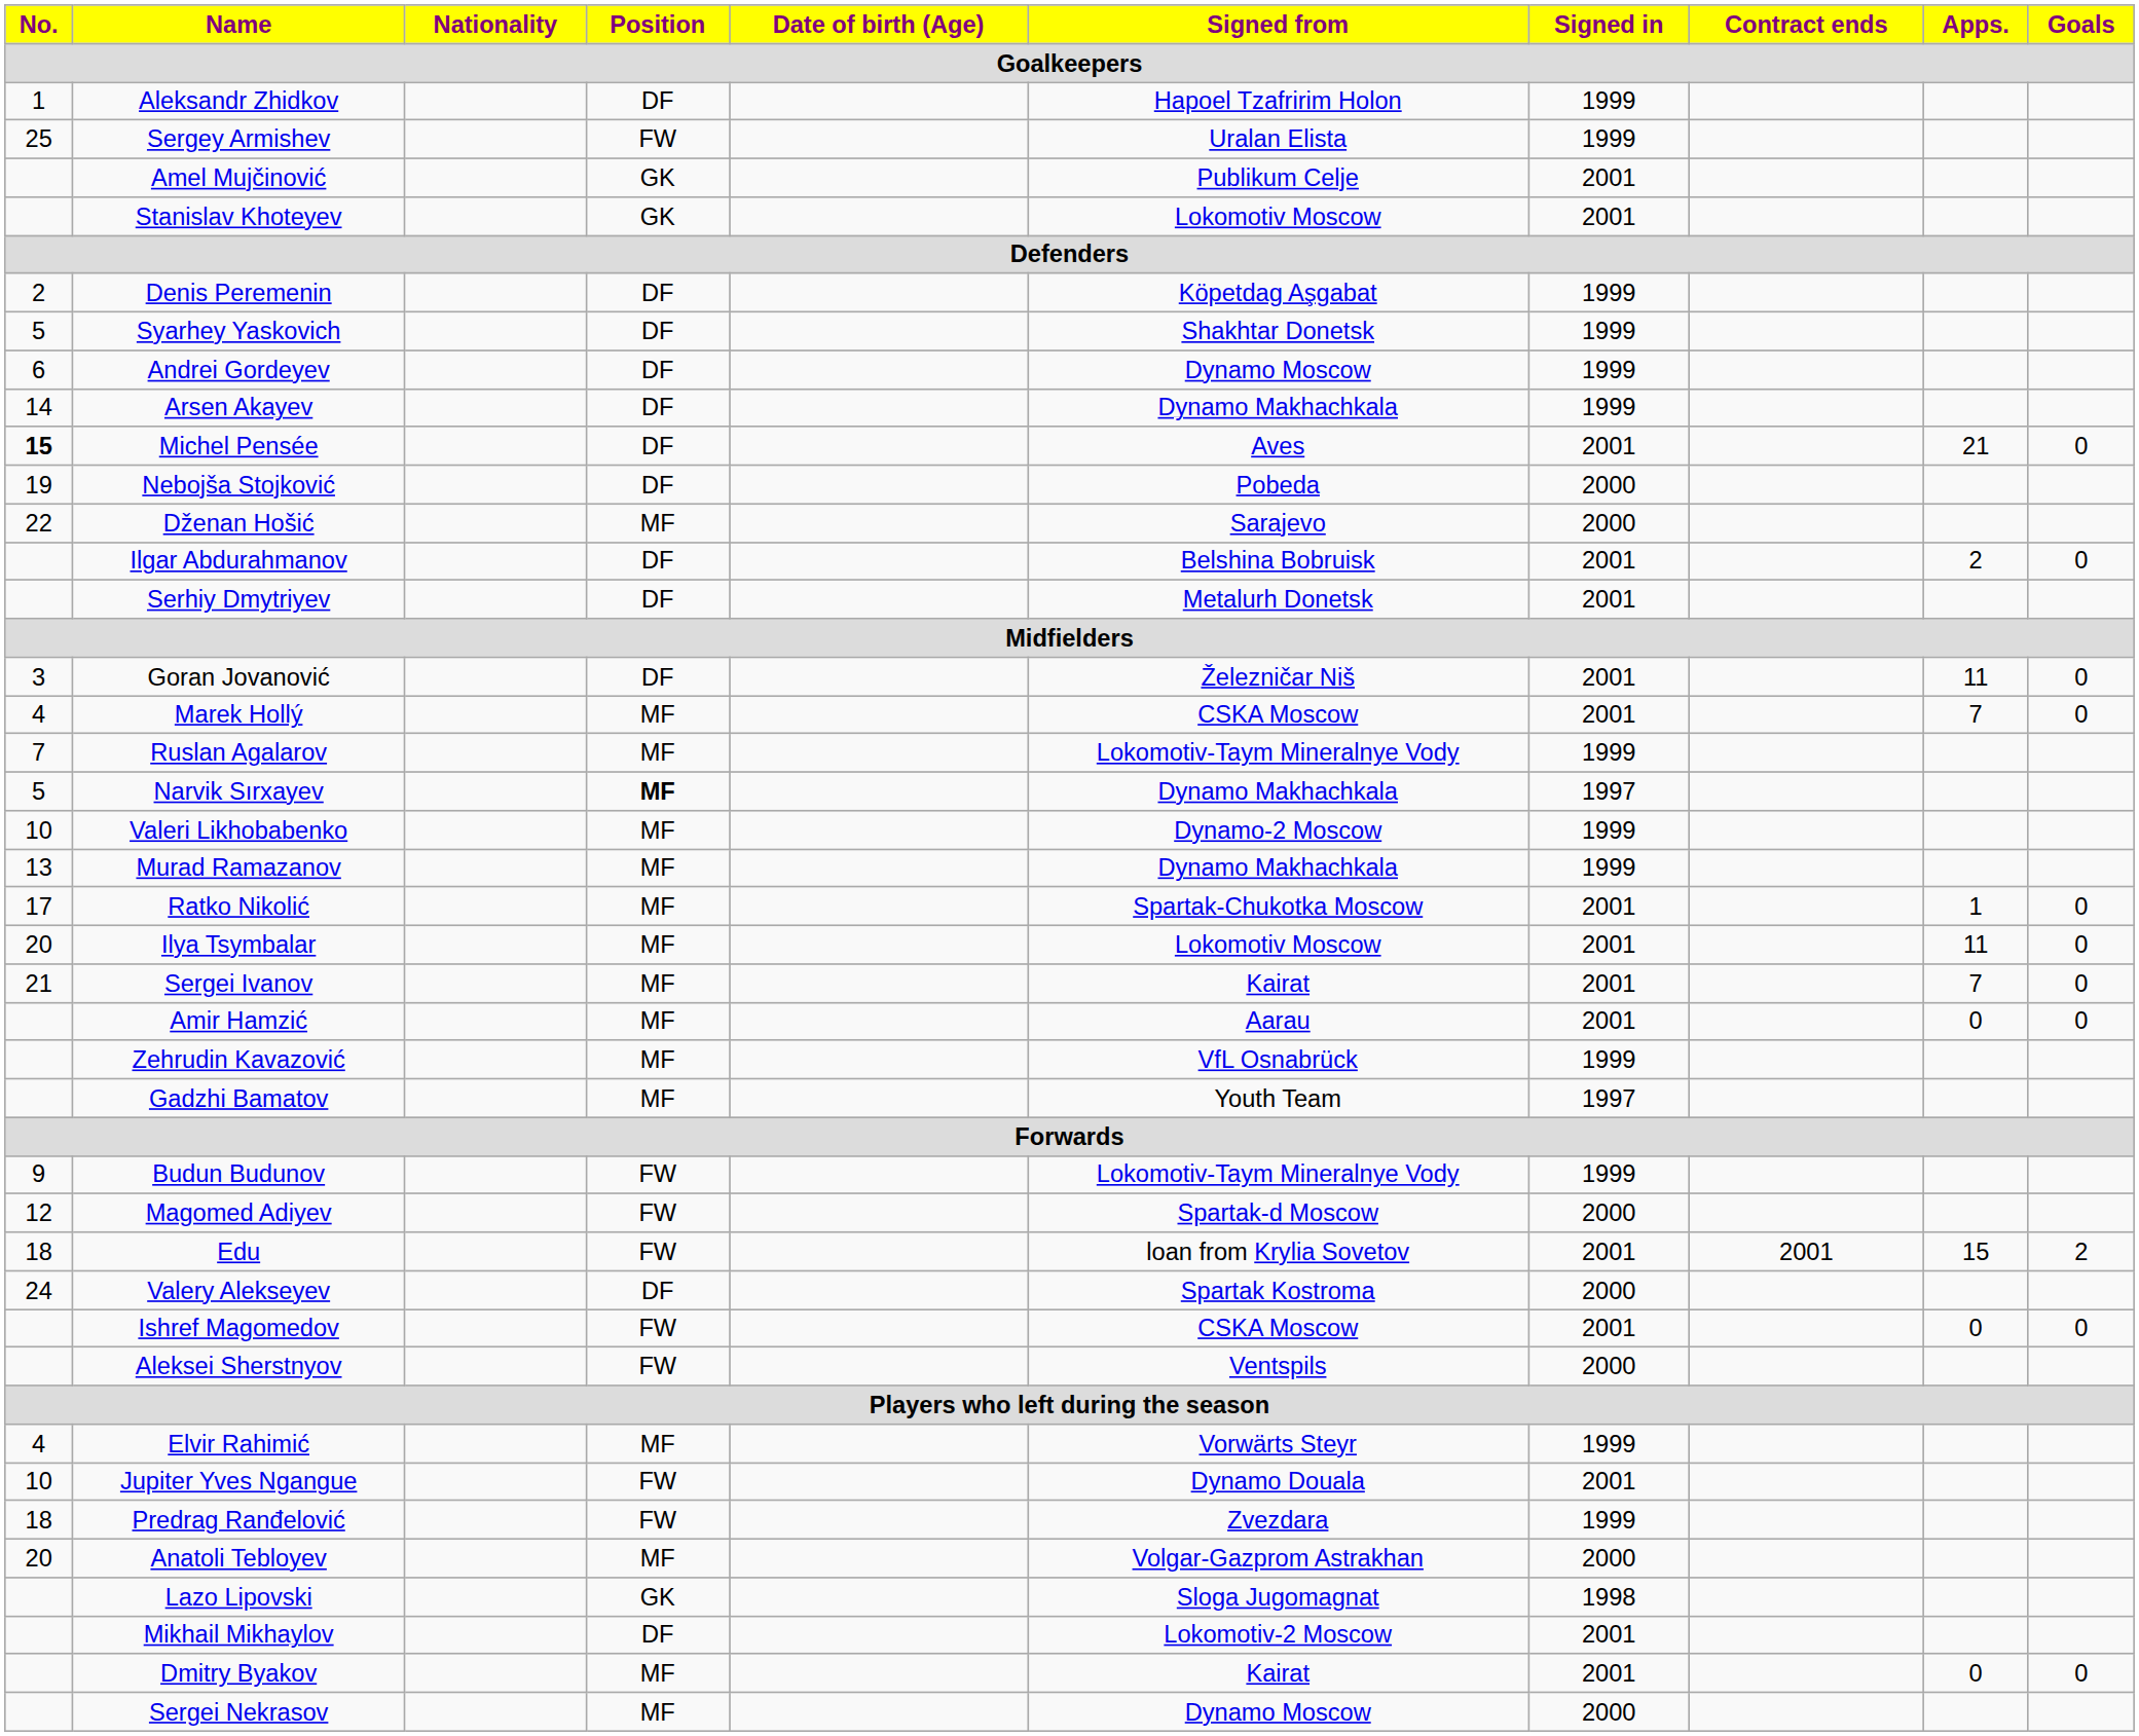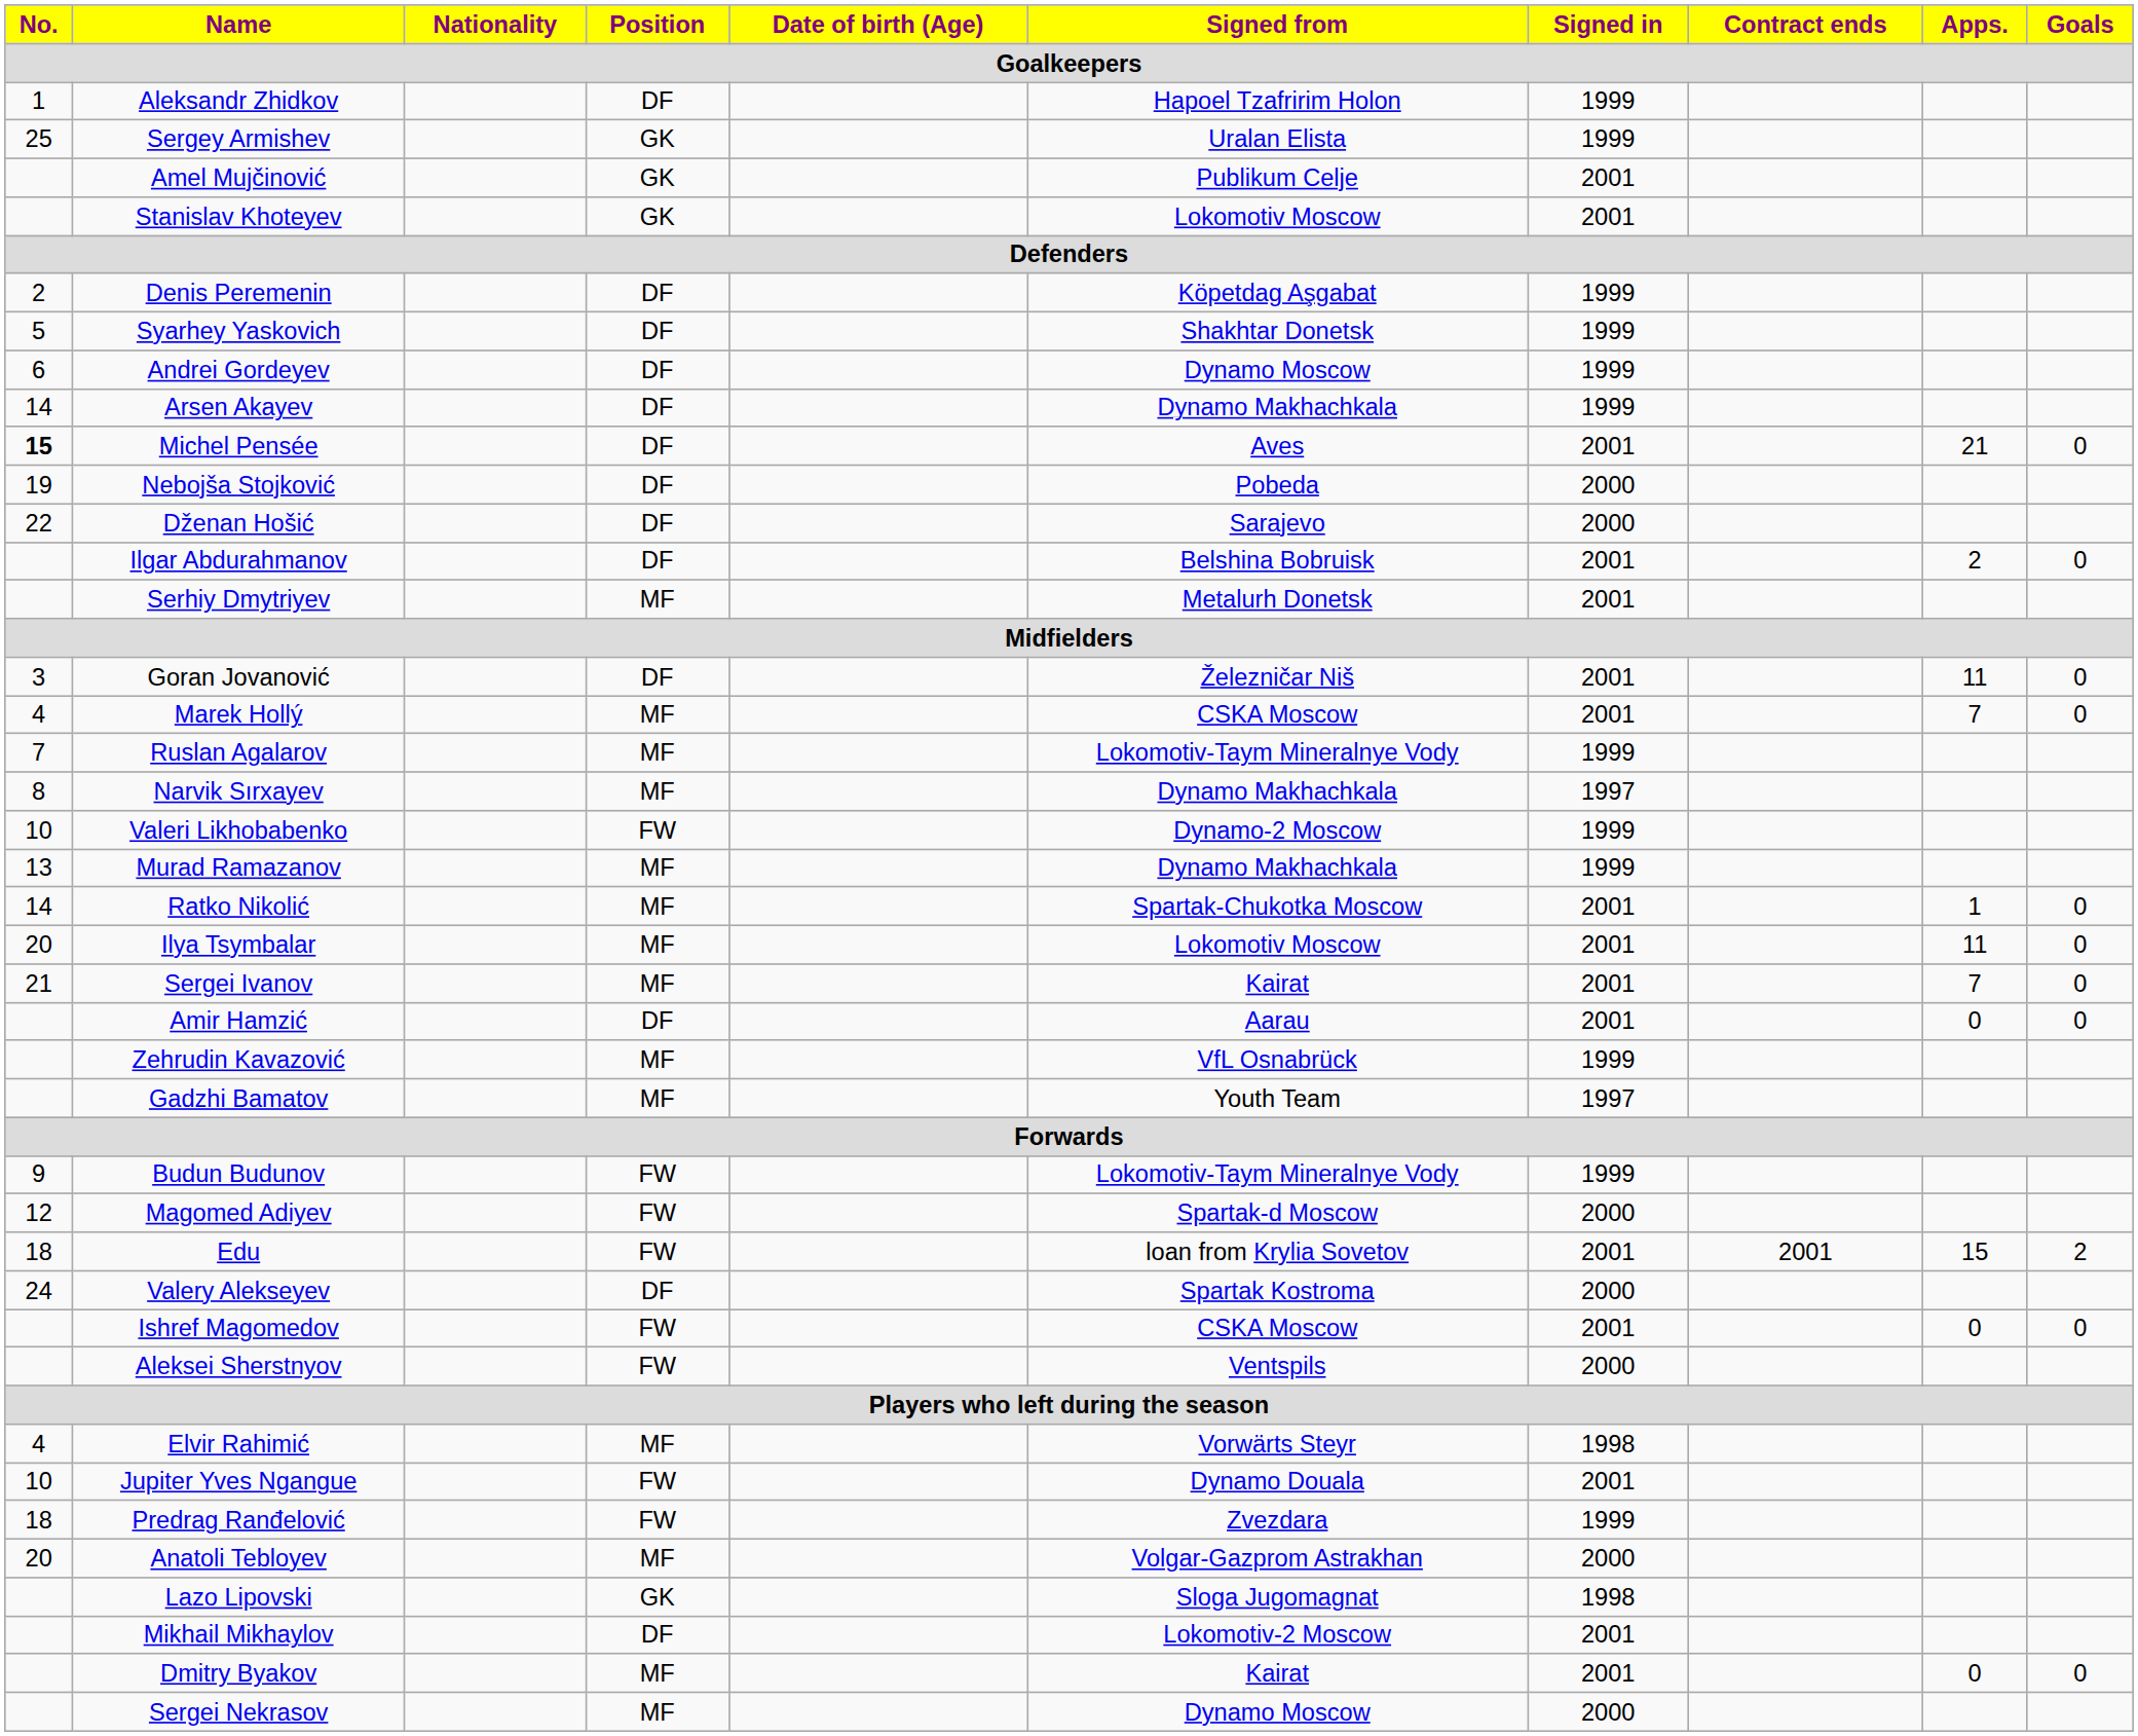 <table class="wikitable"  style="text-align:center; font-size:90%; width:100%;">
 <tr>
 <th style="background:#ffff00; color:purple; text-align:center;">No.</th>
 <th style="background:#ffff00; color:purple; text-align:center;">Name</th>
 <th style="background:#ffff00; color:purple; text-align:center;">Nationality</th>
 <th style="background:#ffff00; color:purple; text-align:center;">Position</th>
 <th style="background:#ffff00; color:purple; text-align:center;">Date of birth (Age)</th>
 <th style="background:#ffff00; color:purple; text-align:center;">Signed from</th>
 <th style="background:#ffff00; color:purple; text-align:center;">Signed in</th>
 <th style="background:#ffff00; color:purple; text-align:center;">Contract ends</th>
 <th style="background:#ffff00; color:purple; text-align:center;">Apps.</th>
 <th style="background:#ffff00; color:purple; text-align:center;">Goals</th>
 </tr>
 <tr>
 <th colspan="11"  style="background:#dcdcdc; text-align:center;">Goalkeepers</th>
 </tr>
 <tr>
 <td>1</td>
 <td><a href='#'>Aleksandr Zhidkov</a></td>
 <td></td>
 <td>DF</td>
 <td></td>
 <td><a href='#'>Hapoel Tzafririm Holon</a></td>
 <td>1999</td>
 <td></td>
 <td></td>
 <td></td>
 </tr>
 <tr>
 <td>25</td>
 <td><a href='#'>Sergey Armishev</a></td>
 <td></td>
-<td>FW</td>
+<td>GK</td>
 <td></td>
 <td><a href='#'>Uralan Elista</a></td>
 <td>1999</td>
 <td></td>
 <td></td>
 <td></td>
 </tr>
 <tr>
 <td></td>
 <td><a href='#'>Amel Mujčinović</a></td>
 <td></td>
 <td>GK</td>
 <td></td>
 <td><a href='#'>Publikum Celje</a></td>
 <td>2001</td>
 <td></td>
 <td></td>
 <td></td>
 </tr>
 <tr>
 <td></td>
 <td><a href='#'>Stanislav Khoteyev</a></td>
 <td></td>
 <td>GK</td>
 <td></td>
 <td><a href='#'>Lokomotiv Moscow</a></td>
 <td>2001</td>
 <td></td>
 <td></td>
 <td></td>
 </tr>
 <tr>
 <th colspan="11"  style="background:#dcdcdc; text-align:center;">Defenders</th>
 </tr>
 <tr>
 <td>2</td>
 <td><a href='#'>Denis Peremenin</a></td>
 <td></td>
 <td>DF</td>
 <td></td>
 <td><a href='#'>Köpetdag Aşgabat</a></td>
 <td>1999</td>
 <td></td>
 <td></td>
 <td></td>
 </tr>
 <tr>
 <td>5</td>
 <td><a href='#'>Syarhey Yaskovich</a></td>
 <td></td>
 <td>DF</td>
 <td></td>
 <td><a href='#'>Shakhtar Donetsk</a></td>
 <td>1999</td>
 <td></td>
 <td></td>
 <td></td>
 </tr>
 <tr>
 <td>6</td>
 <td><a href='#'>Andrei Gordeyev</a></td>
 <td></td>
 <td>DF</td>
 <td></td>
 <td><a href='#'>Dynamo Moscow</a></td>
 <td>1999</td>
 <td></td>
 <td></td>
 <td></td>
 </tr>
 <tr>
 <td>14</td>
 <td><a href='#'>Arsen Akayev</a></td>
 <td></td>
 <td>DF</td>
 <td></td>
 <td><a href='#'>Dynamo Makhachkala</a></td>
 <td>1999</td>
 <td></td>
 <td></td>
 <td></td>
 </tr>
 <tr>
 <td><strong>15</strong></td>
 <td><a href='#'>Michel Pensée</a></td>
 <td></td>
 <td>DF</td>
 <td></td>
 <td><a href='#'>Aves</a></td>
 <td>2001</td>
 <td></td>
 <td>21</td>
 <td>0</td>
 </tr>
 <tr>
 <td>19</td>
 <td><a href='#'>Nebojša Stojković</a></td>
 <td></td>
 <td>DF</td>
 <td></td>
 <td><a href='#'>Pobeda</a></td>
 <td>2000</td>
 <td></td>
 <td></td>
 <td></td>
 </tr>
 <tr>
 <td>22</td>
 <td><a href='#'>Dženan Hošić</a></td>
 <td></td>
-<td>MF</td>
+<td>DF</td>
 <td></td>
 <td><a href='#'>Sarajevo</a></td>
 <td>2000</td>
 <td></td>
 <td></td>
 <td></td>
 </tr>
 <tr>
 <td></td>
 <td><a href='#'>Ilgar Abdurahmanov</a></td>
 <td></td>
 <td>DF</td>
 <td></td>
 <td><a href='#'>Belshina Bobruisk</a></td>
 <td>2001</td>
 <td></td>
 <td>2</td>
 <td>0</td>
 </tr>
 <tr>
 <td></td>
 <td><a href='#'>Serhiy Dmytriyev</a></td>
 <td></td>
-<td>DF</td>
+<td>MF</td>
 <td></td>
 <td><a href='#'>Metalurh Donetsk</a></td>
 <td>2001</td>
 <td></td>
 <td></td>
 <td></td>
 </tr>
 <tr>
 <th colspan="11"  style="background:#dcdcdc; text-align:center;">Midfielders</th>
 </tr>
 <tr>
 <td>3</td>
 <td>Goran Jovanović</td>
 <td></td>
 <td>DF</td>
 <td></td>
 <td><a href='#'>Železničar Niš</a></td>
 <td>2001</td>
 <td></td>
 <td>11</td>
 <td>0</td>
 </tr>
 <tr>
 <td>4</td>
 <td><a href='#'>Marek Hollý</a></td>
 <td></td>
 <td>MF</td>
 <td></td>
 <td><a href='#'>CSKA Moscow</a></td>
 <td>2001</td>
 <td></td>
 <td>7</td>
 <td>0</td>
 </tr>
 <tr>
 <td>7</td>
 <td><a href='#'>Ruslan Agalarov</a></td>
 <td></td>
 <td>MF</td>
 <td></td>
 <td><a href='#'>Lokomotiv-Taym Mineralnye Vody</a></td>
 <td>1999</td>
 <td></td>
 <td></td>
 <td></td>
 </tr>
 <tr>
-<td>5</td>
+<td>8</td>
 <td><a href='#'>Narvik Sırxayev</a></td>
 <td></td>
-<td><strong>MF</strong></td>
+<td>MF</td>
 <td></td>
 <td><a href='#'>Dynamo Makhachkala</a></td>
 <td>1997</td>
 <td></td>
 <td></td>
 <td></td>
 </tr>
 <tr>
 <td>10</td>
 <td><a href='#'>Valeri Likhobabenko</a></td>
 <td></td>
-<td>MF</td>
+<td>FW</td>
 <td></td>
 <td><a href='#'>Dynamo-2 Moscow</a></td>
 <td>1999</td>
 <td></td>
 <td></td>
 <td></td>
 </tr>
 <tr>
 <td>13</td>
 <td><a href='#'>Murad Ramazanov</a></td>
 <td></td>
 <td>MF</td>
 <td></td>
 <td><a href='#'>Dynamo Makhachkala</a></td>
 <td>1999</td>
 <td></td>
 <td></td>
 <td></td>
 </tr>
 <tr>
-<td>17</td>
+<td>14</td>
 <td><a href='#'>Ratko Nikolić</a></td>
 <td></td>
 <td>MF</td>
 <td></td>
 <td><a href='#'>Spartak-Chukotka Moscow</a></td>
 <td>2001</td>
 <td></td>
 <td>1</td>
 <td>0</td>
 </tr>
 <tr>
 <td>20</td>
 <td><a href='#'>Ilya Tsymbalar</a></td>
 <td></td>
 <td>MF</td>
 <td></td>
 <td><a href='#'>Lokomotiv Moscow</a></td>
 <td>2001</td>
 <td></td>
 <td>11</td>
 <td>0</td>
 </tr>
 <tr>
 <td>21</td>
 <td><a href='#'>Sergei Ivanov</a></td>
 <td></td>
 <td>MF</td>
 <td></td>
 <td><a href='#'>Kairat</a></td>
 <td>2001</td>
 <td></td>
 <td>7</td>
 <td>0</td>
 </tr>
 <tr>
 <td></td>
 <td><a href='#'>Amir Hamzić</a></td>
 <td></td>
-<td>MF</td>
+<td>DF</td>
 <td></td>
 <td><a href='#'>Aarau</a></td>
 <td>2001</td>
 <td></td>
 <td>0</td>
 <td>0</td>
 </tr>
 <tr>
 <td></td>
 <td><a href='#'>Zehrudin Kavazović</a></td>
 <td></td>
 <td>MF</td>
 <td></td>
 <td><a href='#'>VfL Osnabrück</a></td>
 <td>1999</td>
 <td></td>
 <td></td>
 <td></td>
 </tr>
 <tr>
 <td></td>
 <td><a href='#'>Gadzhi Bamatov</a></td>
 <td></td>
 <td>MF</td>
 <td></td>
 <td>Youth Team</td>
 <td>1997</td>
 <td></td>
 <td></td>
 <td></td>
 </tr>
 <tr>
 <th colspan="11"  style="background:#dcdcdc; text-align:center;">Forwards</th>
 </tr>
 <tr>
 <td>9</td>
 <td><a href='#'>Budun Budunov</a></td>
 <td></td>
 <td>FW</td>
 <td></td>
 <td><a href='#'>Lokomotiv-Taym Mineralnye Vody</a></td>
 <td>1999</td>
 <td></td>
 <td></td>
 <td></td>
 </tr>
 <tr>
 <td>12</td>
 <td><a href='#'>Magomed Adiyev</a></td>
 <td></td>
 <td>FW</td>
 <td></td>
 <td><a href='#'>Spartak-d Moscow</a></td>
 <td>2000</td>
 <td></td>
 <td></td>
 <td></td>
 </tr>
 <tr>
 <td>18</td>
 <td><a href='#'>Edu</a></td>
 <td></td>
 <td>FW</td>
 <td></td>
 <td>loan from <a href='#'>Krylia Sovetov</a></td>
 <td>2001</td>
 <td>2001</td>
 <td>15</td>
 <td>2</td>
 </tr>
 <tr>
 <td>24</td>
 <td><a href='#'>Valery Alekseyev</a></td>
 <td></td>
 <td>DF</td>
 <td></td>
 <td><a href='#'>Spartak Kostroma</a></td>
 <td>2000</td>
 <td></td>
 <td></td>
 <td></td>
 </tr>
 <tr>
 <td></td>
 <td><a href='#'>Ishref Magomedov</a></td>
 <td></td>
 <td>FW</td>
 <td></td>
 <td><a href='#'>CSKA Moscow</a></td>
 <td>2001</td>
 <td></td>
 <td>0</td>
 <td>0</td>
 </tr>
 <tr>
 <td></td>
 <td><a href='#'>Aleksei Sherstnyov</a></td>
 <td></td>
 <td>FW</td>
 <td></td>
 <td><a href='#'>Ventspils</a></td>
 <td>2000</td>
 <td></td>
 <td></td>
 <td></td>
 </tr>
 <tr>
 <th colspan="11"  style="background:#dcdcdc; text-align:center;">Players who left during the season</th>
 </tr>
 <tr>
 <td>4</td>
 <td><a href='#'>Elvir Rahimić</a></td>
 <td></td>
 <td>MF</td>
 <td></td>
 <td><a href='#'>Vorwärts Steyr</a></td>
-<td>1999</td>
+<td>1998</td>
 <td></td>
 <td></td>
 <td></td>
 </tr>
 <tr>
 <td>10</td>
 <td><a href='#'>Jupiter Yves Ngangue</a></td>
 <td></td>
 <td>FW</td>
 <td></td>
 <td><a href='#'>Dynamo Douala</a></td>
 <td>2001</td>
 <td></td>
 <td></td>
 <td></td>
 </tr>
 <tr>
 <td>18</td>
 <td><a href='#'>Predrag Ranđelović</a></td>
 <td></td>
 <td>FW</td>
 <td></td>
 <td><a href='#'>Zvezdara</a></td>
 <td>1999</td>
 <td></td>
 <td></td>
 <td></td>
 </tr>
 <tr>
 <td>20</td>
 <td><a href='#'>Anatoli Tebloyev</a></td>
 <td></td>
 <td>MF</td>
 <td></td>
 <td><a href='#'>Volgar-Gazprom Astrakhan</a></td>
 <td>2000</td>
 <td></td>
 <td></td>
 <td></td>
 </tr>
 <tr>
 <td></td>
 <td><a href='#'>Lazo Lipovski</a></td>
 <td></td>
 <td>GK</td>
 <td></td>
 <td><a href='#'>Sloga Jugomagnat</a></td>
 <td>1998</td>
 <td></td>
 <td></td>
 <td></td>
 </tr>
 <tr>
 <td></td>
 <td><a href='#'>Mikhail Mikhaylov</a></td>
 <td></td>
 <td>DF</td>
 <td></td>
 <td><a href='#'>Lokomotiv-2 Moscow</a></td>
 <td>2001</td>
 <td></td>
 <td></td>
 <td></td>
 </tr>
 <tr>
 <td></td>
 <td><a href='#'>Dmitry Byakov</a></td>
 <td></td>
 <td>MF</td>
 <td></td>
 <td><a href='#'>Kairat</a></td>
 <td>2001</td>
 <td></td>
 <td>0</td>
 <td>0</td>
 </tr>
 <tr>
 <td></td>
 <td><a href='#'>Sergei Nekrasov</a></td>
 <td></td>
 <td>MF</td>
 <td></td>
 <td><a href='#'>Dynamo Moscow</a></td>
 <td>2000</td>
 <td></td>
 <td></td>
 <td></td>
 </tr>
 </table>
